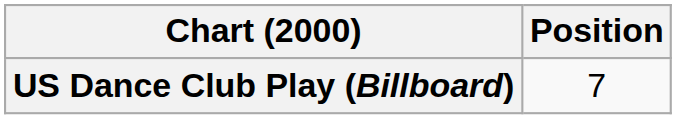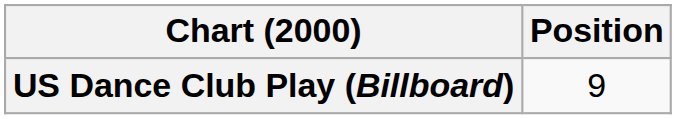 <table class="wikitable plainrowheaders" style="text-align:center">
 <tr>
 <th scope="col">Chart (2000)</th>
 <th scope="col">Position</th>
 </tr>
 <tr>
 <th scope="row">US Dance Club Play (<em>Billboard</em>)</th>
-<td>7</td>
+<td>9</td>
 </tr>
 </table>
